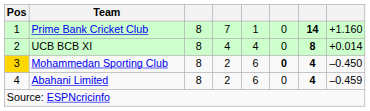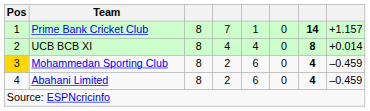 <table class="wikitable sortable" style="text-align:center">
 <tr>
 <th>Pos</th>
 <th style="width:225px;">Team</th>
 <th style="width:35px;"></th>
 <th style="width:35px;"></th>
 <th style="width:35px;"></th>
 <th style="width:35px;"></th>
 <th style="width:35px;"></th>
 <th style="width:50px;"></th>
 </tr>
 <tr style="background:#cfc;">
 <td>1</td>
 <td style="text-align:left;"><a href='#'>Prime Bank Cricket Club</a></td>
 <td>8</td>
 <td>7</td>
 <td>1</td>
 <td>0</td>
 <td><strong>14</strong></td>
-<td>+1.160</td>
+<td>+1.157</td>
 </tr>
 <tr style="background:#cfc;">
 <td>2</td>
 <td style="text-align:left;">UCB BCB XI</td>
 <td>8</td>
 <td>4</td>
 <td>4</td>
 <td>0</td>
 <td><strong>8</strong></td>
 <td>+0.014</td>
 </tr>
 <tr>
 <td style="background: gold;">3</td>
 <td style="text-align:left;"><a href='#'>Mohammedan Sporting Club</a></td>
 <td>8</td>
 <td>2</td>
 <td>6</td>
-<td><strong>0</strong></td>
+<td>0</td>
 <td><strong>4</strong></td>
-<td>–0.450</td>
+<td>–0.459</td>
 </tr>
 <tr>
 <td>4</td>
 <td style="text-align:left;"><a href='#'>Abahani Limited</a></td>
 <td>8</td>
 <td>2</td>
 <td>6</td>
 <td>0</td>
 <td><strong>4</strong></td>
 <td>–0.459</td>
 </tr>
 <tr>
 <td colspan="8" style="text-align:left;">Source: <a href='#'>ESPNcricinfo</a></td>
 </tr>
 </table>
